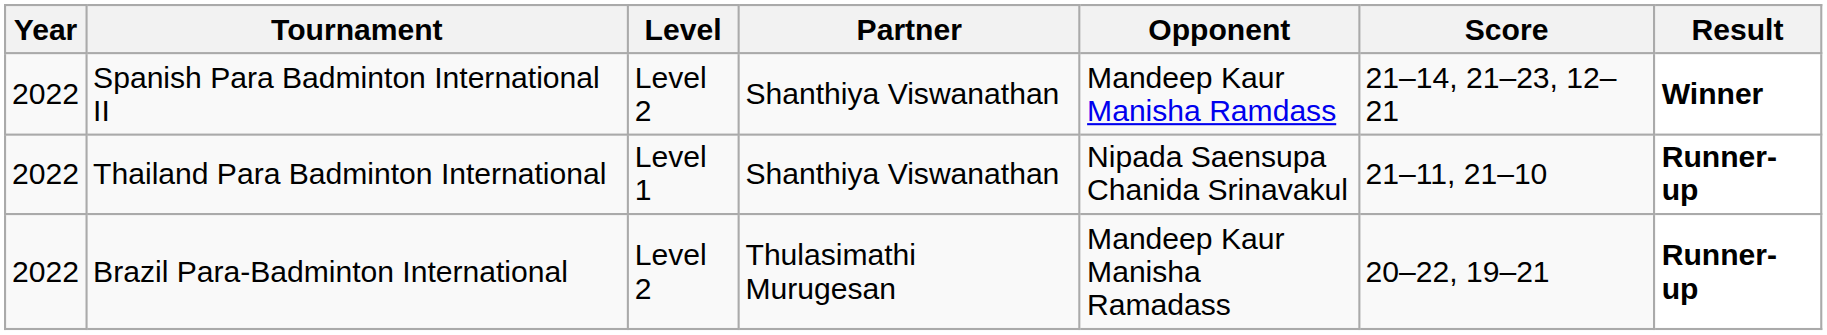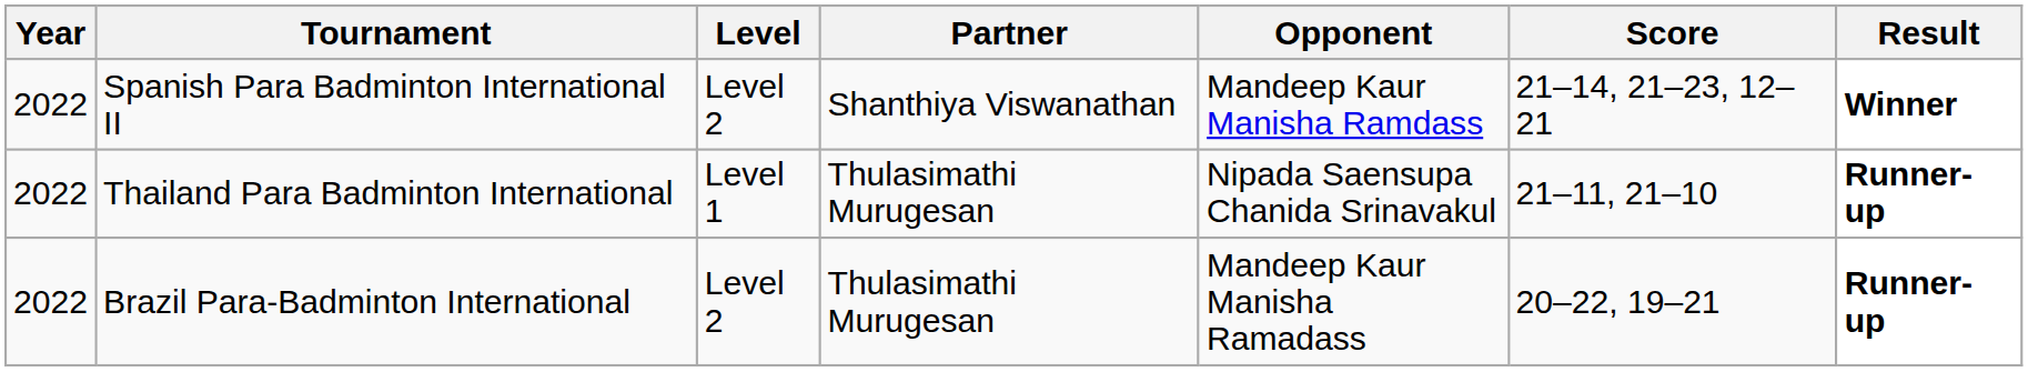 <table class="sortable wikitable" style="font-size: 90%;">
 <tr>
 <th>Year</th>
 <th>Tournament</th>
 <th>Level</th>
 <th>Partner</th>
 <th>Opponent</th>
 <th>Score</th>
 <th>Result</th>
 </tr>
 <tr>
 <td align="center">2022</td>
 <td align="left">Spanish Para Badminton International II</td>
 <td align="left">Level 2</td>
 <td> Shanthiya Viswanathan</td>
 <td align="left"> Mandeep Kaur<br> <a href='#'>Manisha Ramdass</a></td>
 <td align="left">21–14, 21–23, 12–21</td>
 <td style="text-align:left; background:white"> <strong>Winner</strong></td>
 </tr>
 <tr>
 <td align="center">2022</td>
 <td align="left">Thailand Para Badminton International</td>
 <td align="left">Level 1</td>
-<td> Shanthiya Viswanathan</td>
+<td align="left"> Thulasimathi Murugesan</td>
 <td align="left"> Nipada Saensupa<br> Chanida Srinavakul</td>
 <td align="left">21–11, 21–10</td>
 <td style="text-align:left; background:white"> <strong>Runner-up</strong></td>
 </tr>
 <tr>
 <td align="center">2022</td>
 <td align="left">Brazil Para-Badminton International</td>
 <td align="left">Level 2</td>
 <td align="left"> Thulasimathi Murugesan</td>
 <td align="left"> Mandeep Kaur<br> Manisha Ramadass</td>
 <td align="left">20–22, 19–21</td>
 <td style="text-align:left; background:white"> <strong>Runner-up</strong></td>
 </tr>
 </table>
